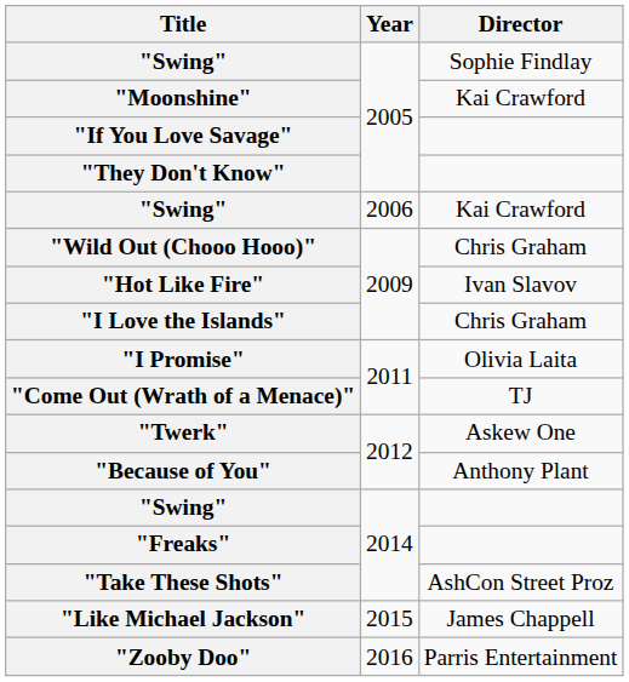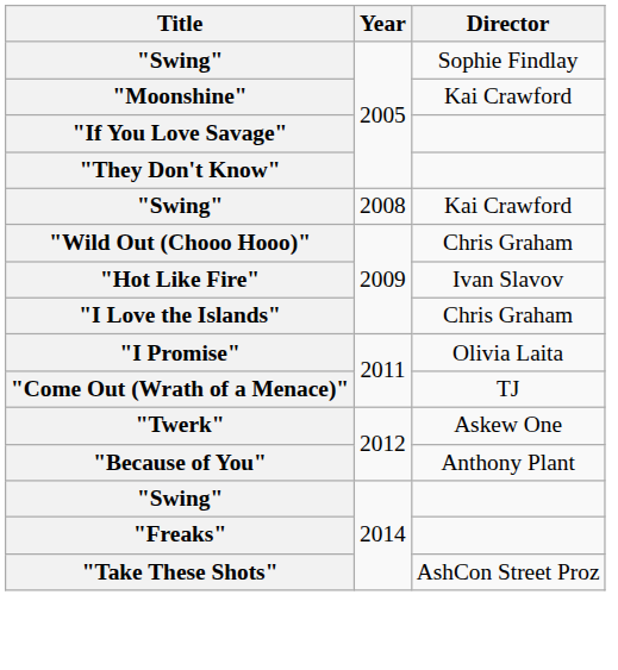 <table class="wikitable plainrowheaders" style="text-align:center;">
 <tr>
 <th scope="col">Title</th>
 <th scope="col">Year</th>
 <th scope="col">Director</th>
 </tr>
 <tr>
 <th scope="row">"Swing"</th>
 <td rowspan="4">2005</td>
 <td>Sophie Findlay</td>
 </tr>
 <tr>
 <th scope="row">"Moonshine"<br></th>
 <td>Kai Crawford</td>
 </tr>
 <tr>
 <th scope="row">"If You Love Savage"</th>
 <td></td>
 </tr>
 <tr>
 <th scope="row">"They Don't Know"<br></th>
 <td></td>
 </tr>
 <tr>
 <th scope="row">"Swing"<br></th>
-<td>2006</td>
+<td>2008</td>
 <td>Kai Crawford</td>
 </tr>
 <tr>
 <th scope="row">"Wild Out (Chooo Hooo)"<br></th>
 <td rowspan="3">2009</td>
 <td>Chris Graham</td>
 </tr>
 <tr>
 <th scope="row">"Hot Like Fire"<br></th>
 <td>Ivan Slavov</td>
 </tr>
 <tr>
 <th scope="row">"I Love the Islands"<br></th>
 <td>Chris Graham</td>
 </tr>
 <tr>
 <th scope="row">"I Promise"<br></th>
 <td rowspan="2">2011</td>
 <td>Olivia Laita</td>
 </tr>
 <tr>
 <th scope="row">"Come Out (Wrath of a Menace)"<br></th>
 <td>TJ</td>
 </tr>
 <tr>
 <th scope="row">"Twerk"</th>
 <td rowspan="2">2012</td>
 <td>Askew One</td>
 </tr>
 <tr>
 <th scope="row">"Because of You"<br></th>
 <td>Anthony Plant</td>
 </tr>
 <tr>
 <th scope="row">"Swing"<br></th>
 <td rowspan="3">2014</td>
 <td></td>
 </tr>
 <tr>
 <th scope="row">"Freaks"<br></th>
 <td></td>
 </tr>
 <tr>
 <th scope="row">"Take These Shots"<br></th>
 <td>AshCon Street Proz</td>
 </tr>
-<tr>
-<th scope="row">"Like Michael Jackson"</th>
-<td>2015</td>
-<td>James Chappell</td>
-</tr>
-<tr>
-<th scope="row">"Zooby Doo"</th>
-<td>2016</td>
-<td>Parris Entertainment</td>
-</tr>
 </table>
